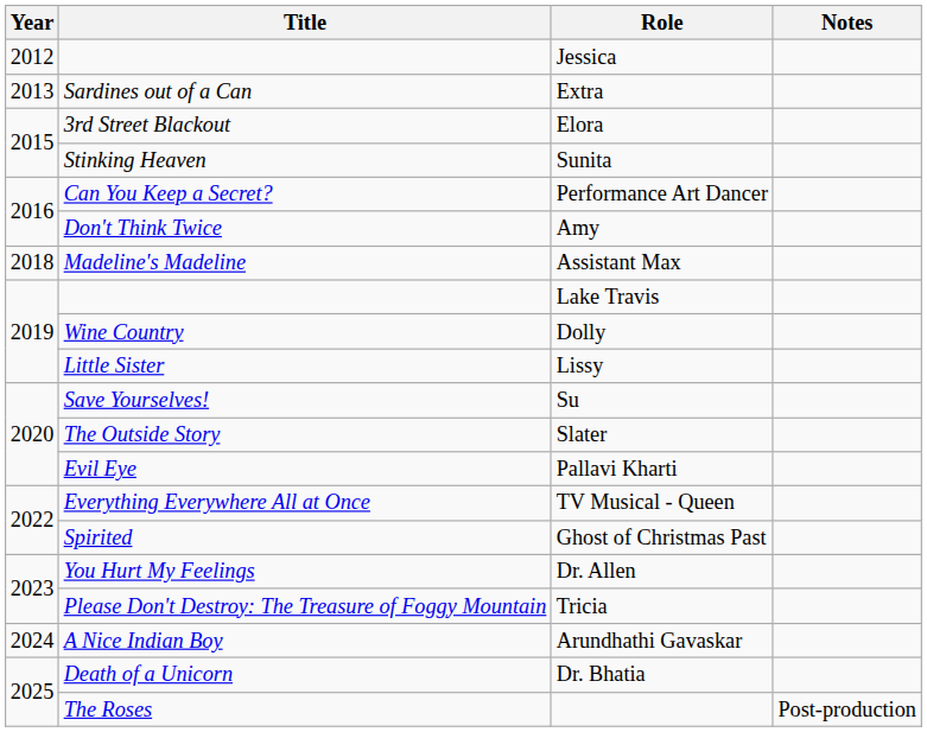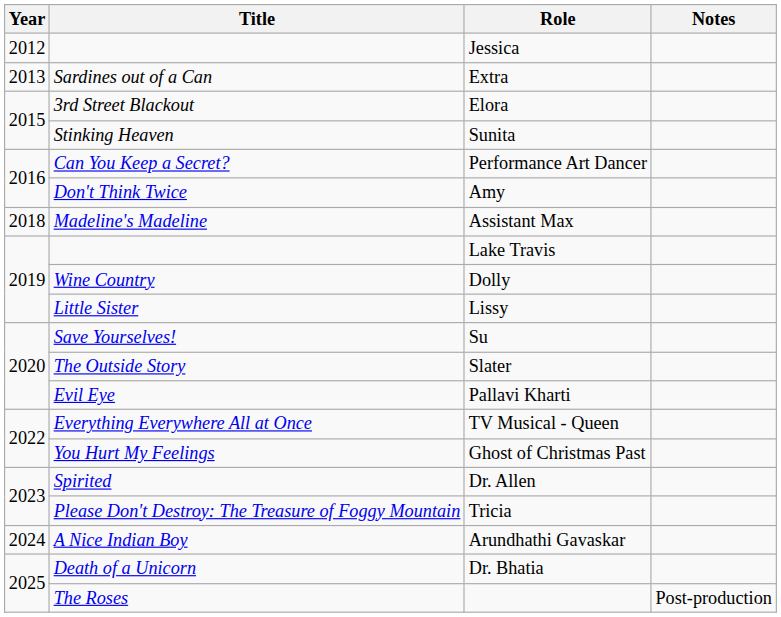 <table class="wikitable sortable">
 <tr>
 <th>Year</th>
 <th>Title</th>
 <th>Role</th>
 <th class="unsortable">Notes</th>
 </tr>
 <tr>
 <td>2012</td>
 <td><em></em></td>
 <td>Jessica</td>
 <td></td>
 </tr>
 <tr>
 <td>2013</td>
 <td><em>Sardines out of a Can</em></td>
 <td>Extra</td>
 <td></td>
 </tr>
 <tr>
 <td rowspan="2">2015</td>
 <td><em>3rd Street Blackout</em></td>
 <td>Elora</td>
 <td></td>
 </tr>
 <tr>
 <td><em>Stinking Heaven</em></td>
 <td>Sunita</td>
 <td></td>
 </tr>
 <tr>
 <td rowspan="2">2016</td>
 <td><em><a href='#'>Can You Keep a Secret?</a></em></td>
 <td>Performance Art Dancer</td>
 <td></td>
 </tr>
 <tr>
 <td><em><a href='#'>Don't Think Twice</a></em></td>
 <td>Amy</td>
 <td></td>
 </tr>
 <tr>
 <td>2018</td>
 <td><em><a href='#'>Madeline's Madeline</a></em></td>
 <td>Assistant Max</td>
 <td></td>
 </tr>
 <tr>
 <td rowspan="3">2019</td>
 <td><em></em></td>
 <td>Lake Travis</td>
 <td></td>
 </tr>
 <tr>
 <td><em><a href='#'>Wine Country</a></em></td>
 <td>Dolly</td>
 <td></td>
 </tr>
 <tr>
 <td><em><a href='#'>Little Sister</a></em></td>
 <td>Lissy</td>
 <td></td>
 </tr>
 <tr>
 <td rowspan="3">2020</td>
 <td><em><a href='#'>Save Yourselves!</a></em></td>
 <td>Su</td>
 <td></td>
 </tr>
 <tr>
 <td><em><a href='#'>The Outside Story</a></em></td>
 <td>Slater</td>
 <td></td>
 </tr>
 <tr>
 <td><em><a href='#'>Evil Eye</a></em></td>
 <td>Pallavi Kharti</td>
 <td></td>
 </tr>
 <tr>
 <td rowspan="2">2022</td>
 <td><em><a href='#'>Everything Everywhere All at Once</a></em></td>
 <td>TV Musical - Queen</td>
 <td></td>
 </tr>
 <tr>
-<td><em><a href='#'>Spirited</a></em></td>
+<td><em><a href='#'>You Hurt My Feelings</a></em></td>
 <td>Ghost of Christmas Past</td>
 <td></td>
 </tr>
 <tr>
 <td rowspan="2">2023</td>
-<td><em><a href='#'>You Hurt My Feelings</a></em></td>
+<td><em><a href='#'>Spirited</a></em></td>
 <td>Dr. Allen</td>
 <td></td>
 </tr>
 <tr>
 <td><em><a href='#'>Please Don't Destroy: The Treasure of Foggy Mountain</a></em></td>
 <td>Tricia</td>
 <td></td>
 </tr>
 <tr>
 <td>2024</td>
 <td><em><a href='#'>A Nice Indian Boy</a></em></td>
 <td>Arundhathi Gavaskar</td>
 <td></td>
 </tr>
 <tr>
 <td rowspan="2">2025</td>
 <td><em><a href='#'>Death of a Unicorn</a></em></td>
 <td>Dr. Bhatia</td>
 <td></td>
 </tr>
 <tr>
 <td><em><a href='#'>The Roses</a></em></td>
 <td></td>
 <td>Post-production</td>
 </tr>
 </table>
